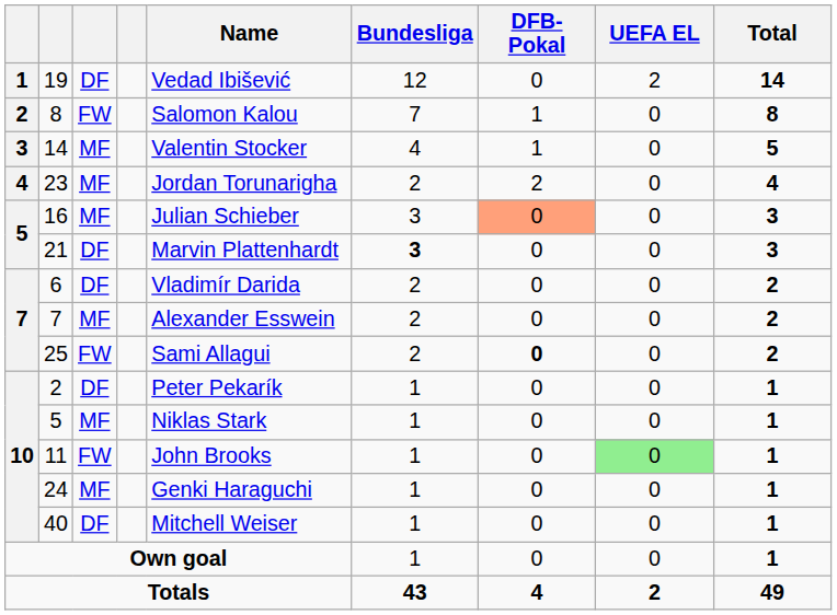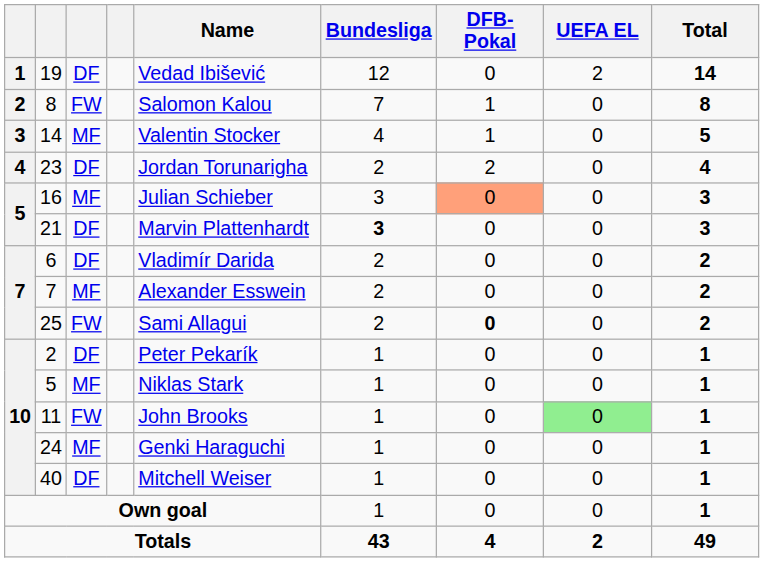 <table class="wikitable" style="text-align:center">
 <tr>
 <th width=15></th>
 <th width=15></th>
 <th width=15></th>
 <th width=15></th>
 <th width=145>Name</th>
 <th width=80><strong><a href='#'>Bundesliga</a></strong></th>
 <th width=80><strong><a href='#'>DFB-Pokal</a></strong></th>
 <th width=80><strong><a href='#'>UEFA EL</a></strong></th>
 <th width=80>Total</th>
 </tr>
 <tr>
 <th>1</th>
 <td>19</td>
 <td><a href='#'>DF</a></td>
 <td></td>
 <td align=left><a href='#'>Vedad Ibišević</a></td>
 <td>12</td>
 <td>0</td>
 <td>2</td>
 <td><strong>14</strong></td>
 </tr>
 <tr>
 <th>2</th>
 <td>8</td>
 <td><a href='#'>FW</a></td>
 <td></td>
 <td align=left><a href='#'>Salomon Kalou</a></td>
 <td>7</td>
 <td>1</td>
 <td>0</td>
 <td><strong>8</strong></td>
 </tr>
 <tr>
 <th>3</th>
 <td>14</td>
 <td><a href='#'>MF</a></td>
 <td></td>
 <td align=left><a href='#'>Valentin Stocker</a></td>
 <td>4</td>
 <td>1</td>
 <td>0</td>
 <td><strong>5</strong></td>
 </tr>
 <tr>
 <th>4</th>
 <td>23</td>
-<td><a href='#'>MF</a></td>
+<td><a href='#'>DF</a></td>
 <td></td>
 <td align=left><a href='#'>Jordan Torunarigha</a></td>
 <td>2</td>
 <td>2</td>
 <td>0</td>
 <td><strong>4</strong></td>
 </tr>
 <tr>
 <th rowspan=2>5</th>
 <td>16</td>
 <td><a href='#'>MF</a></td>
 <td></td>
 <td align=left><a href='#'>Julian Schieber</a></td>
 <td>3</td>
 <td style="background: lightsalmon;">0</td>
 <td>0</td>
 <td><strong>3</strong></td>
 </tr>
 <tr>
 <td>21</td>
 <td><a href='#'>DF</a></td>
 <td></td>
 <td align=left><a href='#'>Marvin Plattenhardt</a></td>
 <td><strong>3</strong></td>
 <td>0</td>
 <td>0</td>
 <td><strong>3</strong></td>
 </tr>
 <tr>
 <th rowspan=3>7</th>
 <td>6</td>
 <td><a href='#'>DF</a></td>
 <td></td>
 <td align=left><a href='#'>Vladimír Darida</a></td>
 <td>2</td>
 <td>0</td>
 <td>0</td>
 <td><strong>2</strong></td>
 </tr>
 <tr>
 <td>7</td>
 <td><a href='#'>MF</a></td>
 <td></td>
 <td align=left><a href='#'>Alexander Esswein</a></td>
 <td>2</td>
 <td>0</td>
 <td>0</td>
 <td><strong>2</strong></td>
 </tr>
 <tr>
 <td>25</td>
 <td><a href='#'>FW</a></td>
 <td></td>
 <td align=left><a href='#'>Sami Allagui</a></td>
 <td>2</td>
 <td><strong>0</strong></td>
 <td>0</td>
 <td><strong>2</strong></td>
 </tr>
 <tr>
 <th rowspan=5>10</th>
 <td>2</td>
 <td><a href='#'>DF</a></td>
 <td></td>
 <td align=left><a href='#'>Peter Pekarík</a></td>
 <td>1</td>
 <td>0</td>
 <td>0</td>
 <td><strong>1</strong></td>
 </tr>
 <tr>
 <td>5</td>
 <td><a href='#'>MF</a></td>
 <td></td>
 <td align=left><a href='#'>Niklas Stark</a></td>
 <td>1</td>
 <td>0</td>
 <td>0</td>
 <td><strong>1</strong></td>
 </tr>
 <tr>
 <td>11</td>
 <td><a href='#'>FW</a></td>
 <td></td>
 <td align=left><a href='#'>John Brooks</a></td>
 <td>1</td>
 <td>0</td>
 <td style="background: lightgreen;">0</td>
 <td><strong>1</strong></td>
 </tr>
 <tr>
 <td>24</td>
 <td><a href='#'>MF</a></td>
 <td></td>
 <td align=left><a href='#'>Genki Haraguchi</a></td>
 <td>1</td>
 <td>0</td>
 <td>0</td>
 <td><strong>1</strong></td>
 </tr>
 <tr>
 <td>40</td>
 <td><a href='#'>DF</a></td>
 <td></td>
 <td align=left><a href='#'>Mitchell Weiser</a></td>
 <td>1</td>
 <td>0</td>
 <td>0</td>
 <td><strong>1</strong></td>
 </tr>
 <tr>
 <td colspan=5><strong>Own goal</strong></td>
 <td>1</td>
 <td>0</td>
 <td>0</td>
 <td><strong>1</strong></td>
 </tr>
 <tr>
 <td colspan=5><strong>Totals</strong></td>
 <td><strong>43</strong></td>
 <td><strong>4</strong></td>
 <td><strong>2</strong></td>
 <td><strong>49</strong></td>
 </tr>
 </table>
